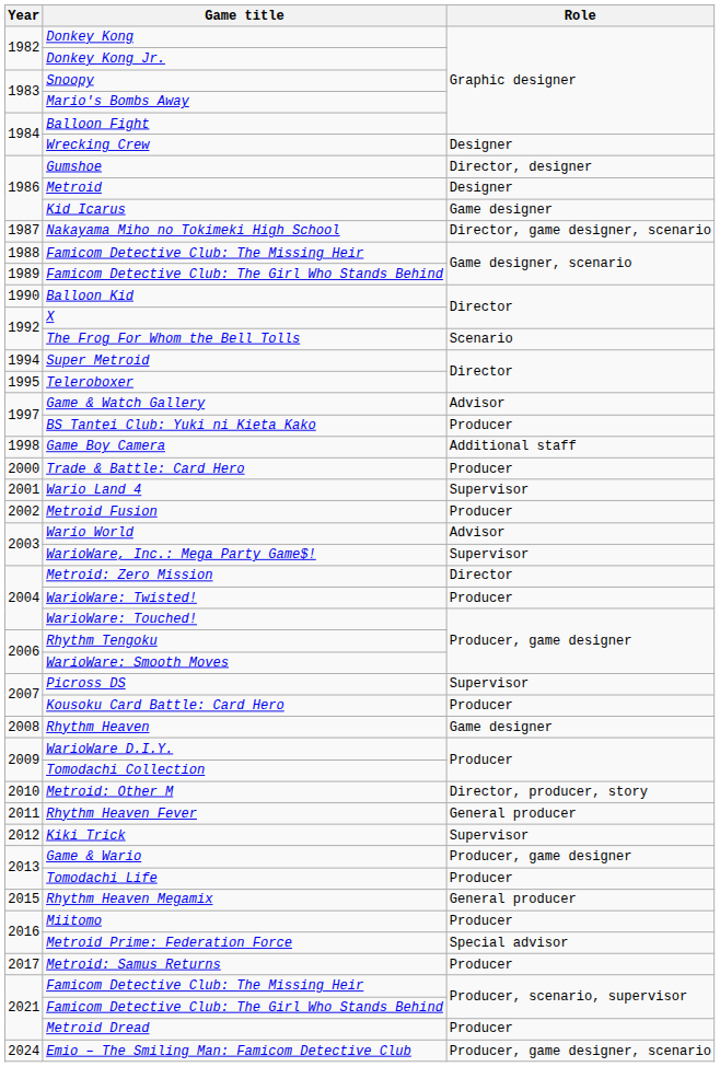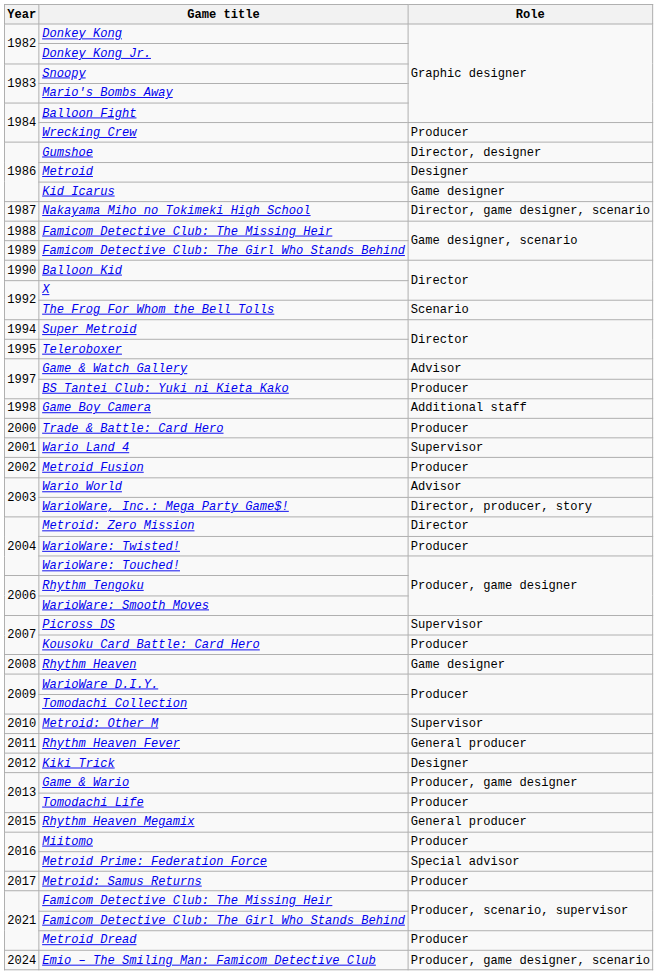 <table class="wikitable plainrowheaders sortable">
 <tr>
 <th scope="col">Year</th>
 <th scope="col">Game title</th>
 <th scope="col">Role</th>
 </tr>
 <tr>
 <td scope="row" rowspan="2">1982</td>
 <td><em><a href='#'>Donkey Kong</a></em></td>
 <td rowspan="5">Graphic designer</td>
 </tr>
 <tr>
 <td><em><a href='#'>Donkey Kong Jr.</a></em></td>
 </tr>
 <tr>
 <td scope="row" rowspan="2">1983</td>
 <td><em><a href='#'>Snoopy</a></em></td>
 </tr>
 <tr>
 <td><em><a href='#'>Mario's Bombs Away</a></em></td>
 </tr>
 <tr>
 <td scope="row" rowspan="2">1984</td>
 <td><em><a href='#'>Balloon Fight</a></em></td>
 </tr>
 <tr>
 <td><em><a href='#'>Wrecking Crew</a></em></td>
-<td>Designer</td>
+<td>Producer</td>
 </tr>
 <tr>
 <td scope="row" rowspan="3">1986</td>
 <td><em><a href='#'>Gumshoe</a></em></td>
 <td>Director, designer</td>
 </tr>
 <tr>
 <td><em><a href='#'>Metroid</a></em></td>
 <td>Designer</td>
 </tr>
 <tr>
 <td><em><a href='#'>Kid Icarus</a></em></td>
 <td>Game designer</td>
 </tr>
 <tr>
 <td scope="row">1987</td>
 <td><em><a href='#'>Nakayama Miho no Tokimeki High School</a></em></td>
 <td>Director, game designer, scenario</td>
 </tr>
 <tr>
 <td scope="row">1988</td>
 <td><em><a href='#'>Famicom Detective Club: The Missing Heir</a></em></td>
 <td rowspan="2">Game designer, scenario</td>
 </tr>
 <tr>
 <td scope="row">1989</td>
 <td><em><a href='#'>Famicom Detective Club: The Girl Who Stands Behind</a></em></td>
 </tr>
 <tr>
 <td scope="row">1990</td>
 <td><em><a href='#'>Balloon Kid</a></em></td>
 <td rowspan="2">Director</td>
 </tr>
 <tr>
 <td scope="row" rowspan="2">1992</td>
 <td><em><a href='#'>X</a></em></td>
 </tr>
 <tr>
 <td><em><a href='#'>The Frog For Whom the Bell Tolls</a></em></td>
 <td>Scenario</td>
 </tr>
 <tr>
 <td scope="row">1994</td>
 <td><em><a href='#'>Super Metroid</a></em></td>
 <td rowspan="2">Director</td>
 </tr>
 <tr>
 <td scope="row">1995</td>
 <td><em><a href='#'>Teleroboxer</a></em></td>
 </tr>
 <tr>
 <td rowspan="2">1997</td>
 <td><em><a href='#'>Game & Watch Gallery</a></em></td>
 <td>Advisor</td>
 </tr>
 <tr>
 <td><em><a href='#'>BS Tantei Club: Yuki ni Kieta Kako</a></em></td>
 <td>Producer</td>
 </tr>
 <tr>
 <td scope="row">1998</td>
 <td><em><a href='#'>Game Boy Camera</a></em></td>
 <td>Additional staff</td>
 </tr>
 <tr>
 <td scope="row">2000</td>
 <td><em><a href='#'>Trade & Battle: Card Hero</a></em></td>
 <td>Producer</td>
 </tr>
 <tr>
 <td scope="row">2001</td>
 <td><em><a href='#'>Wario Land 4</a></em></td>
 <td>Supervisor</td>
 </tr>
 <tr>
 <td scope="row">2002</td>
 <td><em><a href='#'>Metroid Fusion</a></em></td>
 <td>Producer</td>
 </tr>
 <tr>
 <td scope="row" rowspan="2">2003</td>
 <td><em><a href='#'>Wario World</a></em></td>
 <td>Advisor</td>
 </tr>
 <tr>
 <td><em><a href='#'>WarioWare, Inc.: Mega Party Game$!</a></em></td>
-<td>Supervisor</td>
+<td>Director, producer, story</td>
 </tr>
 <tr>
 <td scope="row" rowspan="3">2004</td>
 <td><em><a href='#'>Metroid: Zero Mission</a></em></td>
 <td>Director</td>
 </tr>
 <tr>
 <td><em><a href='#'>WarioWare: Twisted!</a></em></td>
 <td>Producer</td>
 </tr>
 <tr>
 <td><em><a href='#'>WarioWare: Touched!</a></em></td>
 <td rowspan="3">Producer, game designer</td>
 </tr>
 <tr>
 <td scope="row" rowspan="2">2006</td>
 <td><em><a href='#'>Rhythm Tengoku</a></em></td>
 </tr>
 <tr>
 <td><em><a href='#'>WarioWare: Smooth Moves</a></em></td>
 </tr>
 <tr>
 <td scope="row" rowspan="2">2007</td>
 <td><em><a href='#'>Picross DS</a></em></td>
 <td>Supervisor</td>
 </tr>
 <tr>
 <td><em><a href='#'>Kousoku Card Battle: Card Hero</a></em></td>
 <td>Producer</td>
 </tr>
 <tr>
 <td scope="row">2008</td>
 <td><em><a href='#'>Rhythm Heaven</a></em></td>
 <td>Game designer</td>
 </tr>
 <tr>
 <td scope="row" rowspan="2">2009</td>
 <td><em><a href='#'>WarioWare D.I.Y.</a></em></td>
 <td rowspan="2">Producer</td>
 </tr>
 <tr>
 <td><em><a href='#'>Tomodachi Collection</a></em></td>
 </tr>
 <tr>
 <td scope="row">2010</td>
 <td><em><a href='#'>Metroid: Other M</a></em></td>
-<td>Director, producer, story</td>
+<td>Supervisor</td>
 </tr>
 <tr>
 <td scope="row">2011</td>
 <td><em><a href='#'>Rhythm Heaven Fever</a></em></td>
 <td>General producer</td>
 </tr>
 <tr>
 <td scope="row">2012</td>
 <td><em><a href='#'>Kiki Trick</a></em></td>
-<td>Supervisor</td>
+<td>Designer</td>
 </tr>
 <tr>
 <td scope="row" rowspan="2">2013</td>
 <td><em><a href='#'>Game & Wario</a></em></td>
 <td>Producer, game designer</td>
 </tr>
 <tr>
 <td><em><a href='#'>Tomodachi Life</a></em></td>
 <td>Producer</td>
 </tr>
 <tr>
 <td scope="row">2015</td>
 <td><em><a href='#'>Rhythm Heaven Megamix</a></em></td>
 <td>General producer</td>
 </tr>
 <tr>
 <td scope="row" rowspan="2">2016</td>
 <td><em><a href='#'>Miitomo</a></em></td>
 <td>Producer</td>
 </tr>
 <tr>
 <td><em><a href='#'>Metroid Prime: Federation Force</a></em></td>
 <td>Special advisor</td>
 </tr>
 <tr>
 <td scope="row">2017</td>
 <td><em><a href='#'>Metroid: Samus Returns</a></em></td>
 <td>Producer</td>
 </tr>
 <tr>
 <td scope="row" rowspan="3">2021</td>
 <td><em><a href='#'>Famicom Detective Club: The Missing Heir</a></em></td>
 <td rowspan="2">Producer, scenario, supervisor</td>
 </tr>
 <tr>
 <td><em><a href='#'>Famicom Detective Club: The Girl Who Stands Behind</a></em></td>
 </tr>
 <tr>
 <td><em><a href='#'>Metroid Dread</a></em></td>
 <td>Producer</td>
 </tr>
 <tr>
 <td scope="row">2024</td>
 <td><em><a href='#'>Emio – The Smiling Man: Famicom Detective Club</a></em></td>
 <td>Producer, game designer, scenario</td>
 </tr>
 </table>
